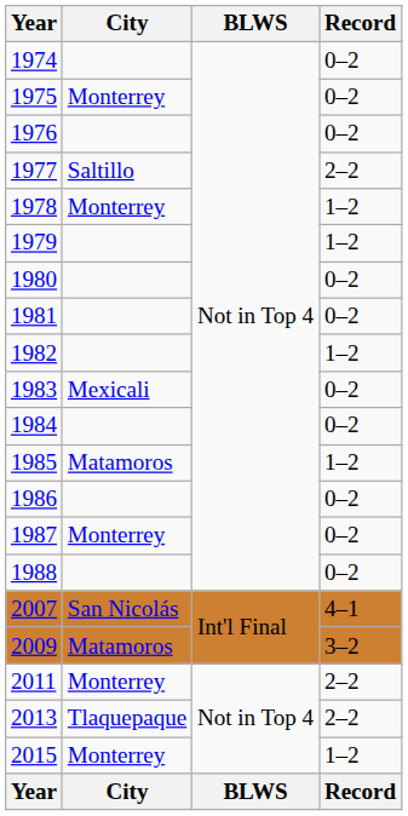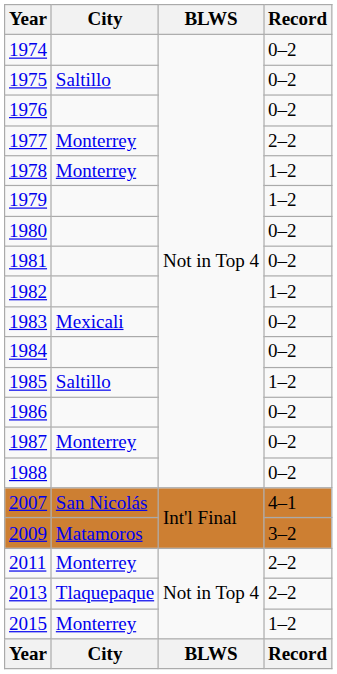 <table class="wikitable">
 <tr>
 <th>Year</th>
 <th>City</th>
 <th>BLWS</th>
 <th>Record</th>
 </tr>
 <tr>
 <td><a href='#'>1974</a></td>
 <td></td>
 <td rowspan=15>Not in Top 4</td>
 <td>0–2</td>
 </tr>
 <tr>
 <td><a href='#'>1975</a></td>
-<td><a href='#'>Monterrey</a></td>
+<td><a href='#'>Saltillo</a></td>
 <td>0–2</td>
 </tr>
 <tr>
 <td><a href='#'>1976</a></td>
 <td></td>
 <td>0–2</td>
 </tr>
 <tr>
 <td><a href='#'>1977</a></td>
-<td><a href='#'>Saltillo</a></td>
+<td><a href='#'>Monterrey</a></td>
 <td>2–2</td>
 </tr>
 <tr>
 <td><a href='#'>1978</a></td>
 <td><a href='#'>Monterrey</a></td>
 <td>1–2</td>
 </tr>
 <tr>
 <td><a href='#'>1979</a></td>
 <td></td>
 <td>1–2</td>
 </tr>
 <tr>
 <td><a href='#'>1980</a></td>
 <td></td>
 <td>0–2</td>
 </tr>
 <tr>
 <td><a href='#'>1981</a></td>
 <td></td>
 <td>0–2</td>
 </tr>
 <tr>
 <td><a href='#'>1982</a></td>
 <td></td>
 <td>1–2</td>
 </tr>
 <tr>
 <td><a href='#'>1983</a></td>
 <td><a href='#'>Mexicali</a></td>
 <td>0–2</td>
 </tr>
 <tr>
 <td><a href='#'>1984</a></td>
 <td></td>
 <td>0–2</td>
 </tr>
 <tr>
 <td><a href='#'>1985</a></td>
-<td><a href='#'>Matamoros</a></td>
+<td><a href='#'>Saltillo</a></td>
 <td>1–2</td>
 </tr>
 <tr>
 <td><a href='#'>1986</a></td>
 <td></td>
 <td>0–2</td>
 </tr>
 <tr>
 <td><a href='#'>1987</a></td>
 <td><a href='#'>Monterrey</a></td>
 <td>0–2</td>
 </tr>
 <tr>
 <td><a href='#'>1988</a></td>
 <td></td>
 <td>0–2</td>
 </tr>
 <tr style="background:#cd7f32;">
 <td><a href='#'>2007</a></td>
 <td><a href='#'>San Nicolás</a></td>
 <td rowspan=2>Int'l Final</td>
 <td>4–1</td>
 </tr>
 <tr style="background:#cd7f32;">
 <td><a href='#'>2009</a></td>
 <td><a href='#'>Matamoros</a></td>
 <td>3–2</td>
 </tr>
 <tr>
 <td><a href='#'>2011</a></td>
 <td><a href='#'>Monterrey</a></td>
 <td rowspan=3>Not in Top 4</td>
 <td>2–2</td>
 </tr>
 <tr>
 <td><a href='#'>2013</a></td>
 <td><a href='#'>Tlaquepaque</a></td>
 <td>2–2</td>
 </tr>
 <tr>
 <td><a href='#'>2015</a></td>
 <td><a href='#'>Monterrey</a></td>
 <td>1–2</td>
 </tr>
 <tr>
 <th>Year</th>
 <th>City</th>
 <th>BLWS</th>
 <th>Record</th>
 </tr>
 </table>
